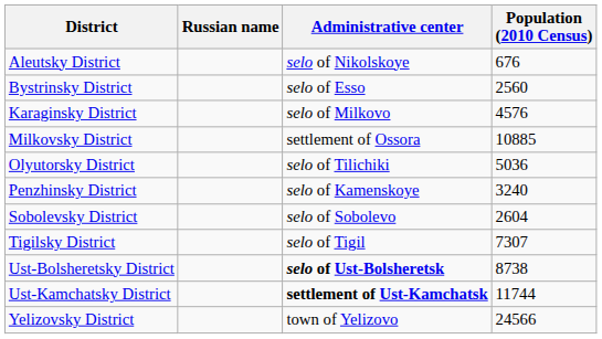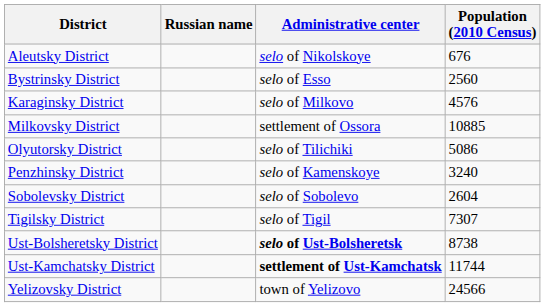 <table class="wikitable sortable">
 <tr>
 <th>District</th>
 <th>Russian name</th>
 <th><a href='#'>Administrative center</a></th>
 <th>Population<br>(<a href='#'>2010 Census</a>)</th>
 </tr>
 <tr>
 <td><a href='#'>Aleutsky District</a></td>
 <td></td>
 <td><em><a href='#'>selo</a></em> of <a href='#'>Nikolskoye</a></td>
 <td>676</td>
 </tr>
 <tr>
 <td><a href='#'>Bystrinsky District</a></td>
 <td></td>
 <td><em>selo</em> of <a href='#'>Esso</a></td>
 <td>2560</td>
 </tr>
 <tr>
 <td><a href='#'>Karaginsky District</a></td>
 <td></td>
 <td><em>selo</em> of <a href='#'>Milkovo</a></td>
 <td>4576</td>
 </tr>
 <tr>
 <td><a href='#'>Milkovsky District</a></td>
 <td></td>
 <td>settlement of <a href='#'>Ossora</a></td>
 <td>10885</td>
 </tr>
 <tr>
 <td><a href='#'>Olyutorsky District</a></td>
 <td></td>
 <td><em>selo</em> of <a href='#'>Tilichiki</a></td>
-<td>5036</td>
+<td>5086</td>
 </tr>
 <tr>
 <td><a href='#'>Penzhinsky District</a></td>
 <td></td>
 <td><em>selo</em> of <a href='#'>Kamenskoye</a></td>
 <td>3240</td>
 </tr>
 <tr>
 <td><a href='#'>Sobolevsky District</a></td>
 <td></td>
 <td><em>selo</em> of <a href='#'>Sobolevo</a></td>
 <td>2604</td>
 </tr>
 <tr>
 <td><a href='#'>Tigilsky District</a></td>
 <td></td>
 <td><em>selo</em> of <a href='#'>Tigil</a></td>
 <td>7307</td>
 </tr>
 <tr>
 <td><a href='#'>Ust-Bolsheretsky District</a></td>
 <td></td>
 <td><strong><em>selo</em> of <a href='#'>Ust-Bolsheretsk</a></strong></td>
 <td>8738</td>
 </tr>
 <tr>
 <td><a href='#'>Ust-Kamchatsky District</a></td>
 <td></td>
 <td><strong>settlement of <a href='#'>Ust-Kamchatsk</a></strong></td>
 <td>11744</td>
 </tr>
 <tr>
 <td><a href='#'>Yelizovsky District</a></td>
 <td></td>
 <td>town of <a href='#'>Yelizovo</a></td>
 <td>24566</td>
 </tr>
 </table>
